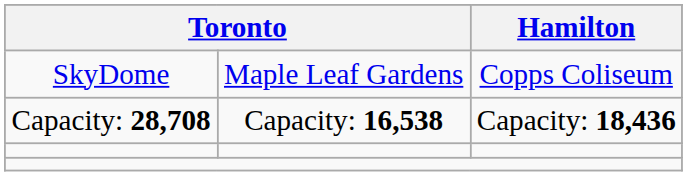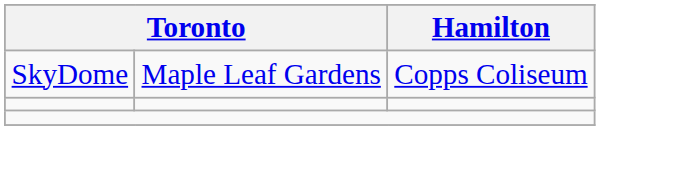 <table class="wikitable" style="text-align:center">
 <tr>
 <th colspan=2><a href='#'>Toronto</a></th>
 <th><a href='#'>Hamilton</a></th>
 </tr>
 <tr>
 <td><a href='#'>SkyDome</a></td>
 <td><a href='#'>Maple Leaf Gardens</a></td>
 <td><a href='#'>Copps Coliseum</a></td>
 </tr>
 <tr>
-<td>Capacity: <strong>28,708</strong></td>
-<td>Capacity: <strong>16,538</strong></td>
-<td>Capacity: <strong>18,436</strong></td>
-</tr>
-<tr>
 <td></td>
 <td></td>
 <td></td>
 </tr>
 <tr>
 <td colspan=3></td>
 </tr>
 </table>
